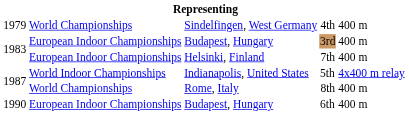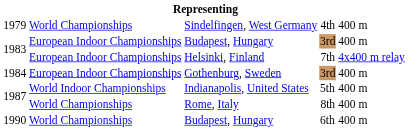 <table>
 <tr>
 <th colspan="6">Representing </th>
 </tr>
 <tr>
 <td>1979</td>
 <td><a href='#'>World Championships</a></td>
 <td><a href='#'>Sindelfingen</a>, <a href='#'>West Germany</a></td>
 <td align="center">4th</td>
 <td>400 m</td>
 <td></td>
 </tr>
 <tr>
 <td rowspan=2>1983</td>
 <td><a href='#'>European Indoor Championships</a></td>
 <td><a href='#'>Budapest</a>, <a href='#'>Hungary</a></td>
 <td bgcolor="cc9966" align="center">3rd</td>
 <td>400 m</td>
 <td></td>
 </tr>
 <tr>
 <td><a href='#'>European Indoor Championships</a></td>
 <td><a href='#'>Helsinki</a>, <a href='#'>Finland</a></td>
 <td align="center">7th</td>
+<td><a href='#'>4x400 m relay</a></td>
+<td></td>
+</tr>
+<tr>
+<td>1984</td>
+<td><a href='#'>European Indoor Championships</a></td>
+<td><a href='#'>Gothenburg</a>, <a href='#'>Sweden</a></td>
+<td bgcolor="cc9966" align="center">3rd</td>
 <td>400 m</td>
 <td></td>
 </tr>
 <tr>
 <td rowspan=2>1987</td>
 <td><a href='#'>World Indoor Championships</a></td>
 <td><a href='#'>Indianapolis</a>, <a href='#'>United States</a></td>
 <td>5th</td>
-<td><a href='#'>4x400 m relay</a></td>
+<td>400 m</td>
 <td></td>
 </tr>
 <tr>
 <td><a href='#'>World Championships</a></td>
 <td><a href='#'>Rome</a>, <a href='#'>Italy</a></td>
 <td align="center">8th</td>
 <td>400 m</td>
 <td></td>
 </tr>
 <tr>
 <td>1990</td>
-<td><a href='#'>European Indoor Championships</a></td>
+<td><a href='#'>World Championships</a></td>
 <td><a href='#'>Budapest</a>, <a href='#'>Hungary</a></td>
 <td>6th</td>
 <td>400 m</td>
 <td></td>
 </tr>
 </table>
